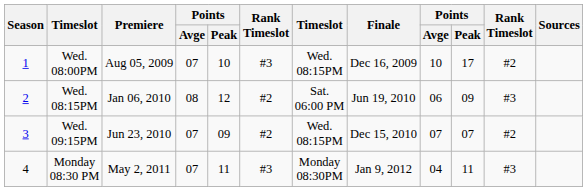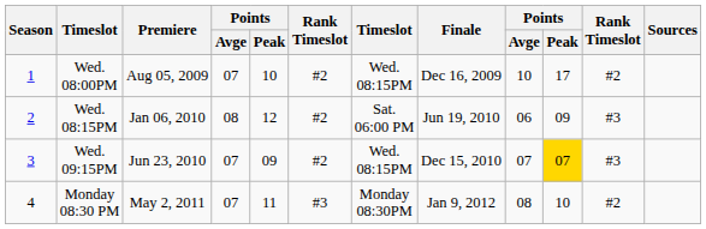 <table class="wikitable" style="text-align:center; font-size:95%">
 <tr>
 <th rowspan=2>Season</th>
 <th rowspan=2>Timeslot</th>
 <th rowspan=2>Premiere</th>
 <th colspan=2>Points</th>
 <th rowspan=2>Rank<br>Timeslot</th>
 <th rowspan=2>Timeslot</th>
 <th rowspan=2>Finale</th>
 <th colspan=2>Points</th>
 <th rowspan=2>Rank<br>Timeslot</th>
 <th rowspan=2>Sources</th>
 </tr>
 <tr>
 <th>Avge</th>
 <th>Peak</th>
 <th>Avge</th>
 <th>Peak</th>
 </tr>
 <tr>
 <td><a href='#'>1</a></td>
 <td>Wed.<br>08:00PM</td>
 <td>Aug 05, 2009</td>
 <td>07</td>
 <td>10</td>
-<td>#3</td>
+<td>#2</td>
 <td>Wed.<br>08:15PM</td>
 <td>Dec 16, 2009</td>
 <td>10</td>
 <td>17</td>
 <td>#2</td>
 <td></td>
 </tr>
 <tr>
 <td><a href='#'>2</a></td>
 <td>Wed.<br>08:15PM</td>
 <td>Jan 06, 2010</td>
 <td>08</td>
 <td>12</td>
 <td>#2</td>
 <td>Sat.<br>06:00 PM</td>
 <td>Jun 19, 2010</td>
 <td>06</td>
 <td>09</td>
 <td>#3</td>
 <td></td>
 </tr>
 <tr>
 <td><a href='#'>3</a></td>
 <td>Wed.<br>09:15PM</td>
 <td>Jun 23, 2010</td>
 <td>07</td>
 <td>09</td>
 <td>#2</td>
 <td>Wed.<br>08:15PM</td>
 <td>Dec 15, 2010</td>
 <td>07</td>
-<td>07</td>
-<td>#2</td>
+<td style="background: gold;">07</td>
+<td>#3</td>
 <td></td>
 </tr>
 <tr>
 <td>4</td>
 <td>Monday<br>08:30 PM</td>
 <td>May 2, 2011</td>
 <td>07</td>
 <td>11</td>
 <td>#3</td>
 <td>Monday<br>08:30PM</td>
 <td>Jan 9, 2012</td>
-<td>04</td>
-<td>11</td>
-<td>#3</td>
+<td>08</td>
+<td>10</td>
+<td>#2</td>
 <td></td>
 </tr>
 </table>
